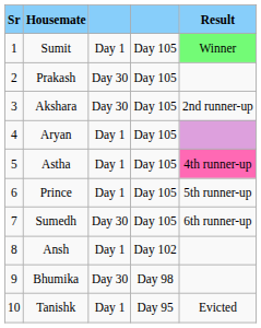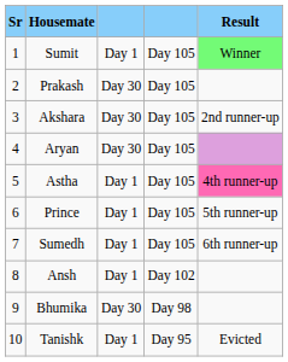 <table class="wikitable sortable" style=" text-align:center; font-size:85%;  line-height:25px; width:auto;">
 <tr>
 <th scope="col" style="background:#87CEFA; color:#000;">Sr</th>
 <th scope="col" style="background:#87CEFA; color:#000;">Housemate</th>
 <th scope="col" style="background:#87CEFA; color:#000;"></th>
 <th scope="col" style="background:#87CEFA; color:#000;"></th>
 <th scope="col" style="background:#87CEFA; color:#000;">Result</th>
 </tr>
 <tr>
 <td>1</td>
 <td>Sumit</td>
 <td>Day 1</td>
 <td>Day 105</td>
 <td style="background:#73FB76;">Winner</td>
 </tr>
 <tr>
 <td>2</td>
 <td>Prakash</td>
 <td>Day 30</td>
 <td>Day 105</td>
 <td></td>
 </tr>
 <tr>
 <td>3</td>
 <td>Akshara</td>
 <td>Day 30</td>
 <td>Day 105</td>
 <td>2nd runner-up</td>
 </tr>
 <tr>
 <td>4</td>
 <td>Aryan</td>
-<td>Day 1</td>
+<td>Day 30</td>
 <td>Day 105</td>
 <td style="background:#DDA0DD;"></td>
 </tr>
 <tr>
 <td>5</td>
 <td>Astha</td>
 <td>Day 1</td>
 <td>Day 105</td>
 <td style="background:#FF69B4;">4th runner-up</td>
 </tr>
 <tr>
 <td>6</td>
 <td>Prince</td>
 <td>Day 1</td>
 <td>Day 105</td>
 <td>5th runner-up</td>
 </tr>
 <tr>
 <td>7</td>
 <td>Sumedh</td>
-<td>Day 30</td>
+<td>Day 1</td>
 <td>Day 105</td>
 <td>6th runner-up</td>
 </tr>
 <tr>
 <td>8</td>
 <td>Ansh</td>
 <td>Day 1</td>
 <td>Day 102</td>
 <td></td>
 </tr>
 <tr>
 <td>9</td>
 <td>Bhumika</td>
 <td>Day 30</td>
 <td>Day 98</td>
 <td></td>
 </tr>
 <tr>
 <td>10</td>
 <td>Tanishk</td>
 <td>Day 1</td>
 <td>Day 95</td>
 <td>Evicted</td>
 </tr>
 </table>
